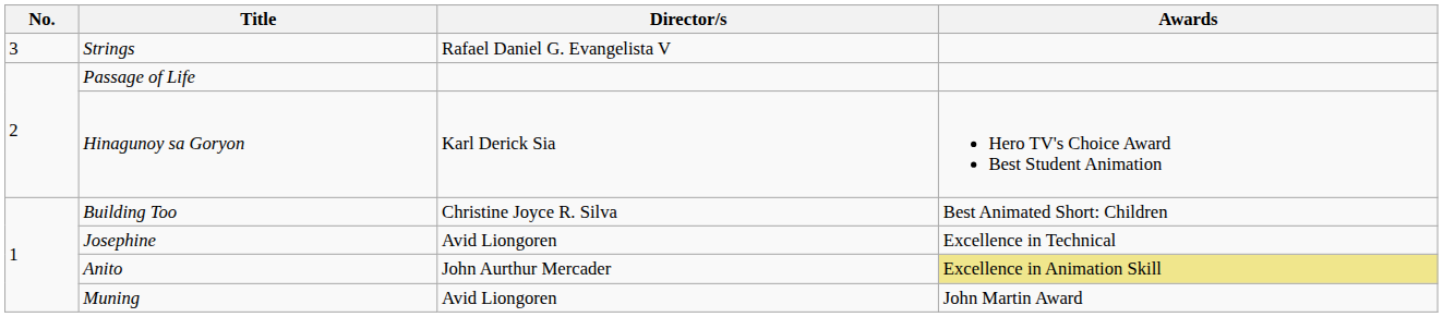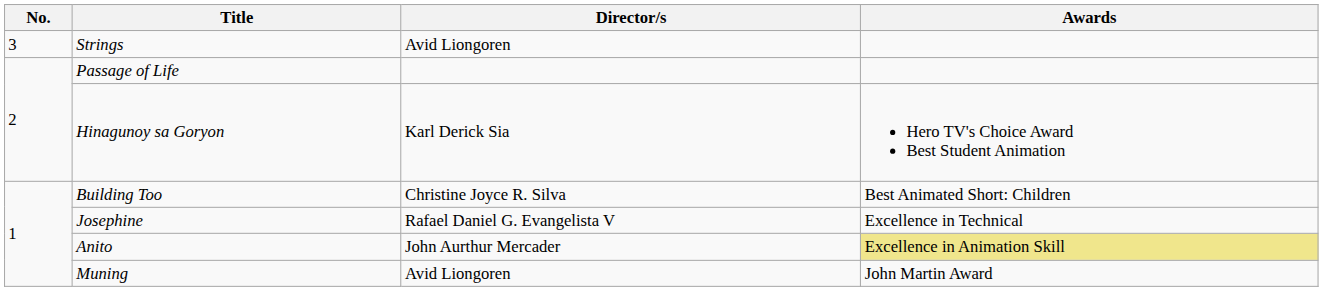 <table class="wikitable sortable plainrowheaders" style="border:none; margin:0; width:100%;">
 <tr>
 <th>No.</th>
 <th>Title</th>
 <th>Director/s</th>
 <th>Awards</th>
 </tr>
 <tr>
 <td>3</td>
 <td><em>Strings</em></td>
-<td>Rafael Daniel G. Evangelista V</td>
+<td>Avid Liongoren</td>
 <td></td>
 </tr>
 <tr>
 <td rowspan="2">2</td>
 <td><em>Passage of Life</em></td>
 <td></td>
 <td></td>
 </tr>
 <tr>
 <td><em>Hinagunoy sa Goryon</em></td>
 <td>Karl Derick Sia</td>
 <td><br><ul><li>Hero TV's Choice Award</li><li>Best Student Animation</li></ul></td>
 </tr>
 <tr>
 <td rowspan="4">1</td>
 <td><em>Building Too</em></td>
 <td>Christine Joyce R. Silva</td>
 <td>Best Animated Short: Children</td>
 </tr>
 <tr>
 <td><em>Josephine</em></td>
-<td>Avid Liongoren</td>
+<td>Rafael Daniel G. Evangelista V</td>
 <td>Excellence in Technical</td>
 </tr>
 <tr>
 <td><em>Anito</em></td>
 <td>John Aurthur Mercader</td>
 <td style="background: khaki;">Excellence in Animation Skill</td>
 </tr>
 <tr>
 <td><em>Muning</em></td>
 <td>Avid Liongoren</td>
 <td>John Martin Award</td>
 </tr>
 </table>
